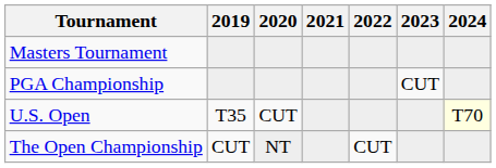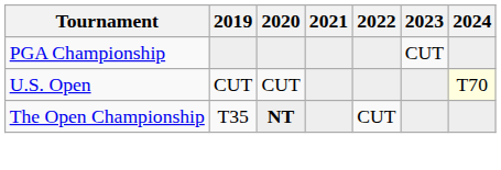 <table class="wikitable" style="font-size:95%;text-align:center;">
 <tr>
 <th>Tournament</th>
 <th>2019</th>
 <th>2020</th>
 <th>2021</th>
 <th>2022</th>
 <th>2023</th>
 <th>2024</th>
-</tr>
-<tr>
-<td align=left><a href='#'>Masters Tournament</a></td>
-<td style="background:#eeeeee;"></td>
-<td style="background:#eeeeee;"></td>
-<td style="background:#eeeeee;"></td>
-<td style="background:#eeeeee;"></td>
-<td style="background:#eeeeee;"></td>
-<td style="background:#eeeeee;"></td>
 </tr>
 <tr>
 <td align=left><a href='#'>PGA Championship</a></td>
 <td style="background:#eeeeee;"></td>
 <td style="background:#eeeeee;"></td>
 <td style="background:#eeeeee;"></td>
 <td style="background:#eeeeee;"></td>
 <td>CUT</td>
 <td style="background:#eeeeee;"></td>
 </tr>
 <tr>
 <td align=left><a href='#'>U.S. Open</a></td>
-<td>T35</td>
+<td>CUT</td>
 <td>CUT</td>
 <td style="background:#eeeeee;"></td>
 <td style="background:#eeeeee;"></td>
 <td style="background:#eeeeee;"></td>
 <td style="background: lightyellow;">T70</td>
 </tr>
 <tr>
 <td align=left><a href='#'>The Open Championship</a></td>
-<td>CUT</td>
-<td style="background:#eeeeee;">NT</td>
+<td>T35</td>
+<td style="background:#eeeeee;"><strong>NT</strong></td>
 <td style="background:#eeeeee;"></td>
 <td>CUT</td>
 <td style="background:#eeeeee;"></td>
 <td style="background:#eeeeee;"></td>
 </tr>
 </table>
